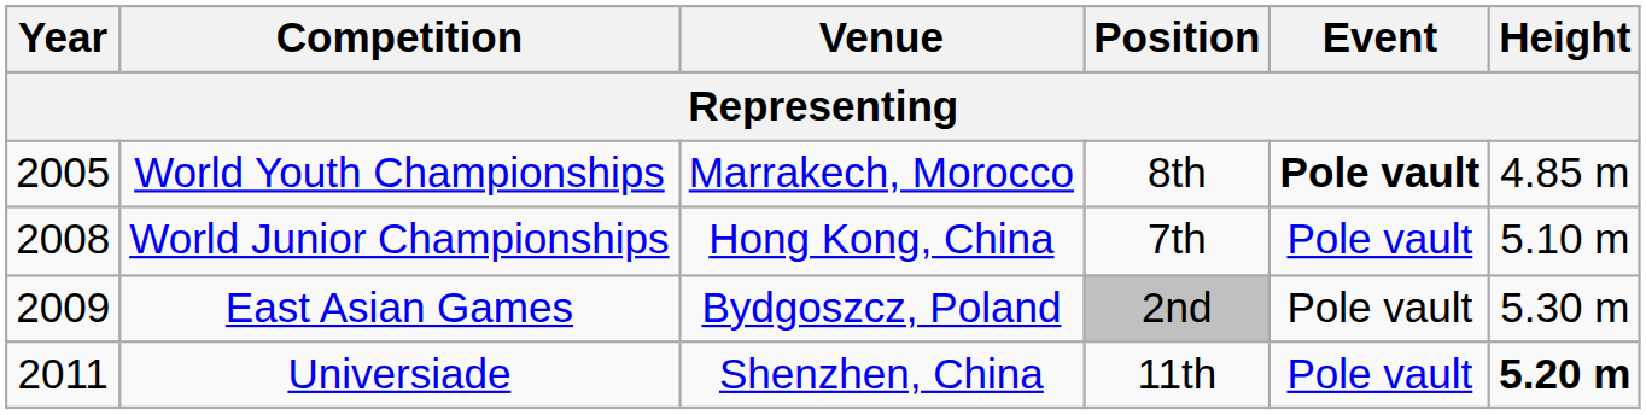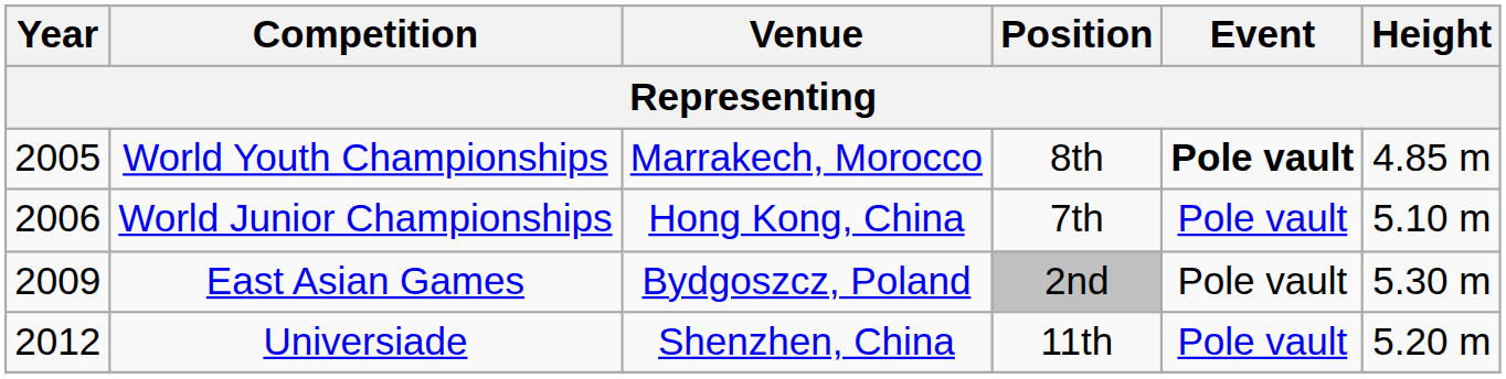 <table class="wikitable sortable" style=text-align:center>
 <tr>
 <th>Year</th>
 <th>Competition</th>
 <th>Venue</th>
 <th>Position</th>
 <th>Event</th>
 <th>Height</th>
 </tr>
 <tr>
 <th colspan="7">Representing </th>
 </tr>
 <tr>
 <td>2005</td>
 <td><a href='#'>World Youth Championships</a></td>
 <td><a href='#'>Marrakech, Morocco</a></td>
 <td>8th</td>
 <td><strong>Pole vault</strong></td>
 <td>4.85 m</td>
 </tr>
 <tr>
-<td>2008</td>
+<td>2006</td>
 <td><a href='#'>World Junior Championships</a></td>
 <td><a href='#'>Hong Kong, China</a></td>
 <td>7th</td>
 <td><a href='#'>Pole vault</a></td>
 <td>5.10 m</td>
 </tr>
 <tr>
 <td>2009</td>
 <td><a href='#'>East Asian Games</a></td>
 <td><a href='#'>Bydgoszcz, Poland</a></td>
 <td bgcolor="silver">2nd</td>
 <td>Pole vault</td>
 <td>5.30 m</td>
 </tr>
 <tr>
-<td>2011</td>
+<td>2012</td>
 <td><a href='#'>Universiade</a></td>
 <td><a href='#'>Shenzhen, China</a></td>
 <td>11th</td>
 <td><a href='#'>Pole vault</a></td>
-<td><strong>5.20 m</strong></td>
+<td>5.20 m</td>
 </tr>
 <tr>
 </tr>
 </table>
